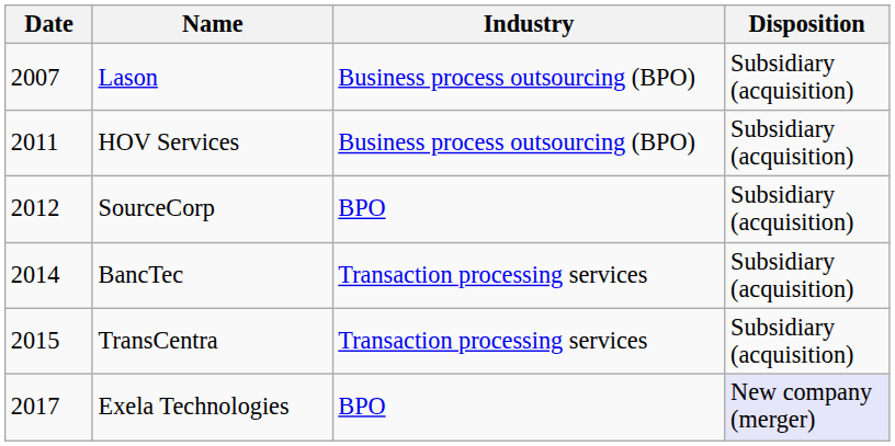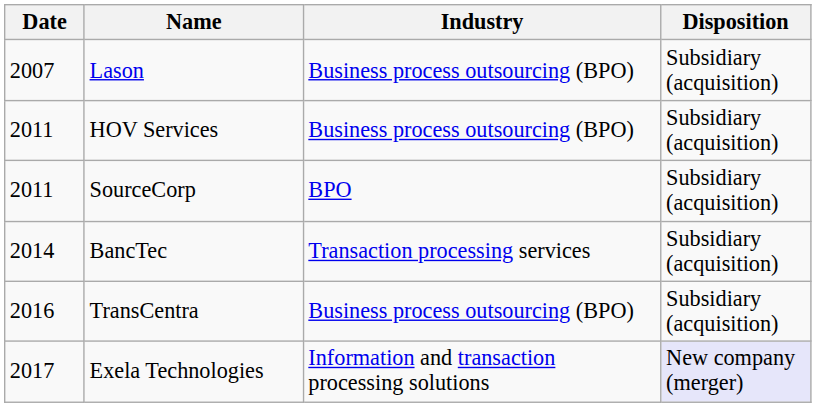 <table class="wikitable">
 <tr>
 <th scope="col" width="50px">Date</th>
 <th scope="col" width="150px">Name</th>
 <th scope="col" width="250px">Industry</th>
 <th scope="col" width="100px">Disposition</th>
 </tr>
 <tr>
 <td>2007</td>
 <td><a href='#'>Lason</a></td>
 <td><a href='#'>Business process outsourcing</a> (BPO)</td>
 <td>Subsidiary (acquisition)</td>
 </tr>
 <tr>
 <td>2011</td>
 <td>HOV Services</td>
 <td><a href='#'>Business process outsourcing</a> (BPO)</td>
 <td>Subsidiary (acquisition)</td>
 </tr>
 <tr>
-<td>2012</td>
+<td>2011</td>
 <td>SourceCorp</td>
 <td><a href='#'>BPO</a></td>
 <td>Subsidiary (acquisition)</td>
 </tr>
 <tr>
 <td>2014</td>
 <td>BancTec</td>
 <td><a href='#'>Transaction processing</a> services</td>
 <td>Subsidiary (acquisition)</td>
 </tr>
 <tr>
-<td>2015</td>
+<td>2016</td>
 <td>TransCentra</td>
-<td><a href='#'>Transaction processing</a> services</td>
+<td><a href='#'>Business process outsourcing</a> (BPO)</td>
 <td>Subsidiary (acquisition)</td>
 </tr>
 <tr>
 <td>2017</td>
 <td>Exela Technologies</td>
-<td><a href='#'>BPO</a></td>
+<td><a href='#'>Information</a> and <a href='#'>transaction</a> processing solutions</td>
 <td style="background: lavender;">New company (merger)</td>
 </tr>
 </table>
